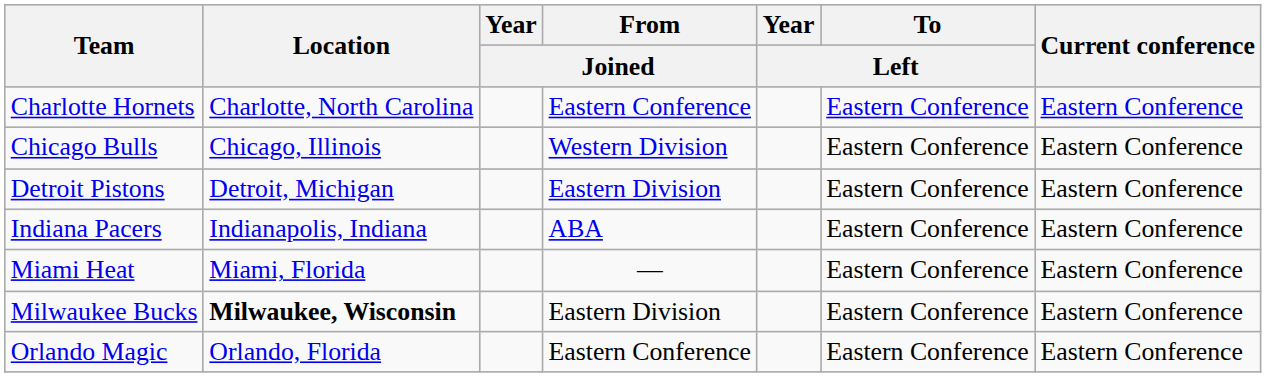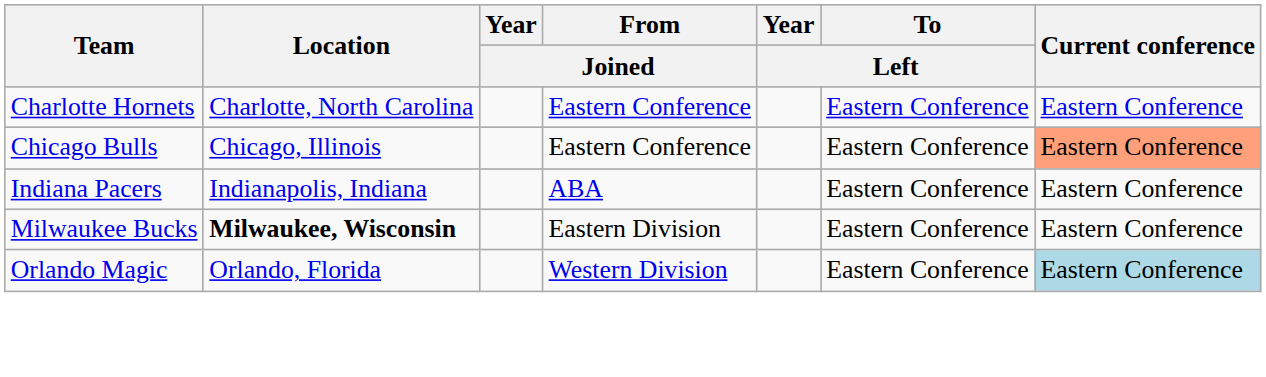 <table class="wikitable sortable">
 <tr>
 <th rowspan="2">Team</th>
 <th rowspan="2">Location</th>
 <th>Year</th>
 <th>From</th>
 <th>Year</th>
 <th>To</th>
 <th rowspan="2">Current conference</th>
 </tr>
 <tr class="unsortable">
 <th colspan="2">Joined</th>
 <th colspan="2">Left</th>
 </tr>
 <tr>
 <td><a href='#'>Charlotte Hornets</a></td>
 <td><a href='#'>Charlotte, North Carolina</a></td>
 <td></td>
 <td align="center"><a href='#'>Eastern Conference</a></td>
 <td></td>
 <td><a href='#'>Eastern Conference</a></td>
 <td><a href='#'>Eastern Conference</a></td>
 </tr>
 <tr>
 <td><a href='#'>Chicago Bulls</a></td>
 <td><a href='#'>Chicago, Illinois</a></td>
 <td></td>
-<td><a href='#'>Western Division</a></td>
+<td>Eastern Conference</td>
 <td></td>
 <td>Eastern Conference</td>
-<td>Eastern Conference</td>
-</tr>
-<tr>
-<td><a href='#'>Detroit Pistons</a></td>
-<td><a href='#'>Detroit, Michigan</a></td>
-<td></td>
-<td><a href='#'>Eastern Division</a></td>
-<td></td>
-<td>Eastern Conference</td>
-<td>Eastern Conference</td>
+<td style="background: lightsalmon;">Eastern Conference</td>
 </tr>
 <tr>
 <td><a href='#'>Indiana Pacers</a></td>
 <td><a href='#'>Indianapolis, Indiana</a></td>
 <td></td>
 <td><a href='#'>ABA</a></td>
-<td></td>
-<td>Eastern Conference</td>
-<td>Eastern Conference</td>
-</tr>
-<tr>
-<td><a href='#'>Miami Heat</a></td>
-<td><a href='#'>Miami, Florida</a></td>
-<td></td>
-<td align="center">—</td>
 <td></td>
 <td>Eastern Conference</td>
 <td>Eastern Conference</td>
 </tr>
 <tr>
 <td><a href='#'>Milwaukee Bucks</a></td>
 <td><strong>Milwaukee, Wisconsin</strong></td>
 <td></td>
 <td>Eastern Division</td>
 <td></td>
 <td>Eastern Conference</td>
 <td>Eastern Conference</td>
 </tr>
 <tr>
 <td><a href='#'>Orlando Magic</a></td>
 <td><a href='#'>Orlando, Florida</a></td>
 <td></td>
-<td>Eastern Conference</td>
+<td><a href='#'>Western Division</a></td>
 <td></td>
 <td>Eastern Conference</td>
-<td>Eastern Conference</td>
+<td style="background: lightblue;">Eastern Conference</td>
 </tr>
 </table>
